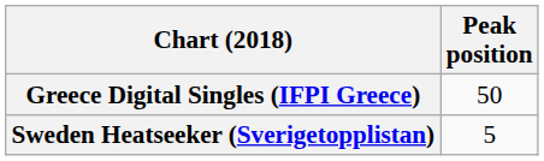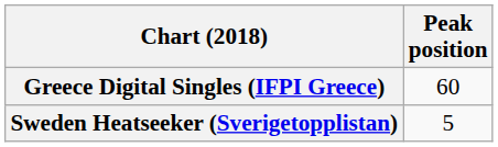 <table class="wikitable sortable plainrowheaders" style="text-align:center">
 <tr>
 <th>Chart (2018)</th>
 <th>Peak<br>position</th>
 </tr>
 <tr>
 <th scope="row">Greece Digital Singles (<a href='#'>IFPI Greece</a>)</th>
-<td>50</td>
+<td>60</td>
 </tr>
 <tr>
 <th scope="row">Sweden Heatseeker (<a href='#'>Sverigetopplistan</a>)</th>
 <td>5</td>
 </tr>
 </table>
